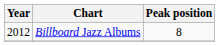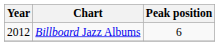 <table class="wikitable">
 <tr>
 <th>Year</th>
 <th>Chart</th>
 <th>Peak position</th>
 </tr>
 <tr>
 <td>2012</td>
 <td><a href='#'><em>Billboard</em> Jazz Albums</a></td>
-<td align=center>8</td>
+<td align=center>6</td>
 </tr>
 <tr>
 </tr>
 </table>
